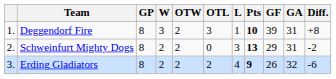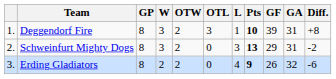 <table class="wikitable sortable">
 <tr class="hintergrundfarbe5">
 <th></th>
 <th>Team</th>
 <th>GP</th>
 <th>W</th>
 <th>OTW</th>
 <th>OTL</th>
 <th>L</th>
 <th>Pts</th>
 <th>GF</th>
 <th>GA</th>
 <th>Diff.</th>
 </tr>
 <tr>
 <td>1.</td>
 <td style="text-align:left"><a href='#'>Deggendorf Fire</a></td>
 <td>8</td>
 <td>3</td>
 <td>2</td>
 <td>3</td>
 <td>1</td>
 <td><strong>10</strong></td>
 <td>39</td>
 <td>31</td>
 <td>+8</td>
 </tr>
 <tr>
 <td>2.</td>
 <td style="text-align:left"><a href='#'>Schweinfurt Mighty Dogs</a></td>
 <td>8</td>
-<td>2</td>
+<td>3</td>
 <td>2</td>
 <td>0</td>
 <td>3</td>
 <td><strong>13</strong></td>
 <td>29</td>
 <td>31</td>
 <td>-2</td>
 </tr>
 <tr style="background-color:#CAE1FF">
 <td>3.</td>
 <td style="text-align:left"><a href='#'>Erding Gladiators</a></td>
 <td>8</td>
 <td>2</td>
 <td>2</td>
-<td>2</td>
+<td>0</td>
 <td>4</td>
 <td><strong>9</strong></td>
 <td>26</td>
 <td>32</td>
 <td>-6</td>
 </tr>
 </table>
